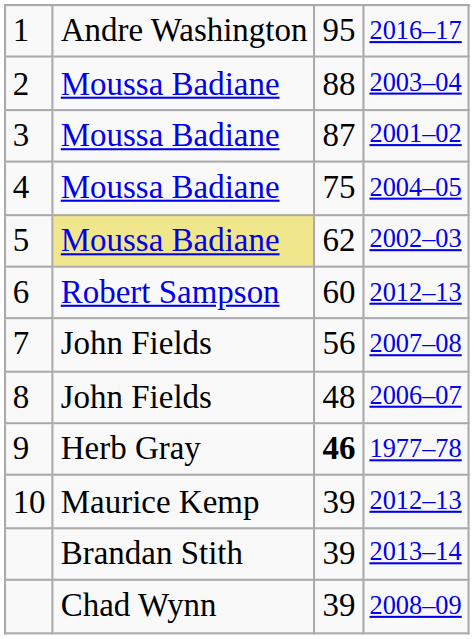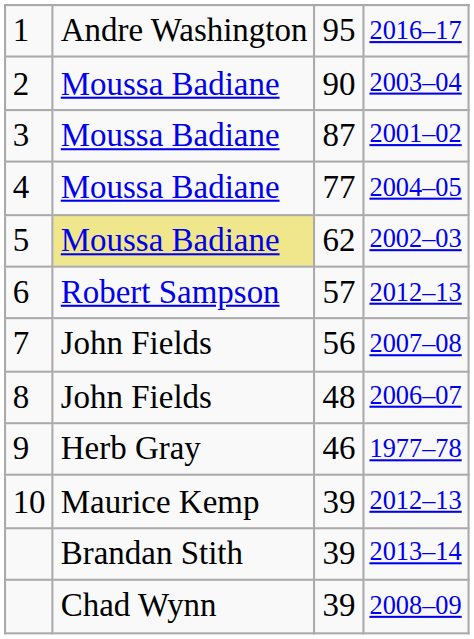 <table class="wikitable">
 <tr>
 </tr>
 <tr>
 <td>1</td>
 <td>Andre Washington</td>
 <td>95</td>
 <td style="font-size:80%;"><a href='#'>2016–17</a></td>
 </tr>
 <tr>
 <td>2</td>
 <td><a href='#'>Moussa Badiane</a></td>
-<td>88</td>
+<td>90</td>
 <td style="font-size:80%;"><a href='#'>2003–04</a></td>
 </tr>
 <tr>
 <td>3</td>
 <td><a href='#'>Moussa Badiane</a></td>
 <td>87</td>
 <td style="font-size:80%;"><a href='#'>2001–02</a></td>
 </tr>
 <tr>
 <td>4</td>
 <td><a href='#'>Moussa Badiane</a></td>
-<td>75</td>
+<td>77</td>
 <td style="font-size:80%;"><a href='#'>2004–05</a></td>
 </tr>
 <tr>
 <td>5</td>
 <td style="background: khaki;"><a href='#'>Moussa Badiane</a></td>
 <td>62</td>
 <td style="font-size:80%;"><a href='#'>2002–03</a></td>
 </tr>
 <tr>
 <td>6</td>
 <td><a href='#'>Robert Sampson</a></td>
-<td>60</td>
+<td>57</td>
 <td style="font-size:80%;"><a href='#'>2012–13</a></td>
 </tr>
 <tr>
 <td>7</td>
 <td>John Fields</td>
 <td>56</td>
 <td style="font-size:80%;"><a href='#'>2007–08</a></td>
 </tr>
 <tr>
 <td>8</td>
 <td>John Fields</td>
 <td>48</td>
 <td style="font-size:80%;"><a href='#'>2006–07</a></td>
 </tr>
 <tr>
 <td>9</td>
 <td>Herb Gray</td>
-<td><strong>46</strong></td>
+<td>46</td>
 <td style="font-size:80%;"><a href='#'>1977–78</a></td>
 </tr>
 <tr>
 <td>10</td>
 <td>Maurice Kemp</td>
 <td>39</td>
 <td style="font-size:80%;"><a href='#'>2012–13</a></td>
 </tr>
 <tr>
 <td></td>
 <td>Brandan Stith</td>
 <td>39</td>
 <td style="font-size:80%;"><a href='#'>2013–14</a></td>
 </tr>
 <tr>
 <td></td>
 <td>Chad Wynn</td>
 <td>39</td>
 <td style="font-size:80%;"><a href='#'>2008–09</a></td>
 </tr>
 </table>
